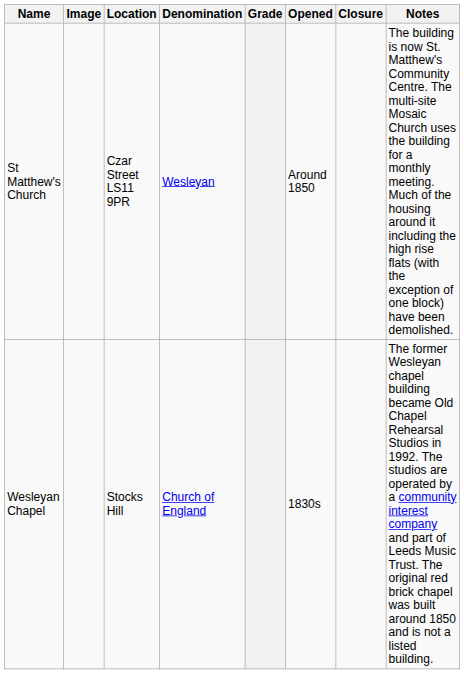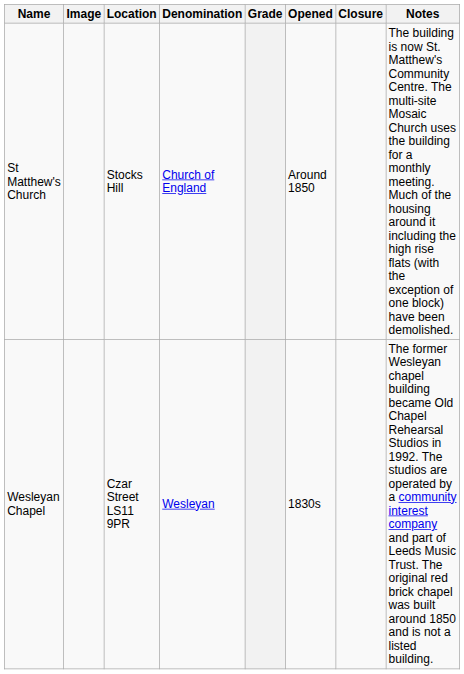 <table class="wikitable sortable">
 <tr>
 <th>Name</th>
 <th class="unsortable">Image</th>
 <th>Location</th>
 <th>Denomination</th>
 <th>Grade</th>
 <th>Opened</th>
 <th>Closure</th>
 <th class="unsortable">Notes</th>
 </tr>
 <tr>
 <td>St Matthew's Church</td>
 <td></td>
-<td>Czar Street<br>LS11 9PR</td>
-<td><a href='#'>Wesleyan</a></td>
+<td>Stocks Hill</td>
+<td><a href='#'>Church of England</a></td>
 <th></th>
 <td>Around 1850</td>
 <td></td>
 <td>The building is now St. Matthew's Community Centre. The multi-site Mosaic Church  uses the building for a monthly meeting. Much of the housing around it including the high rise flats (with the exception of one block) have been demolished.</td>
 </tr>
 <tr>
 <td>Wesleyan Chapel</td>
 <td></td>
-<td>Stocks Hill</td>
-<td><a href='#'>Church of England</a></td>
+<td>Czar Street<br>LS11 9PR</td>
+<td><a href='#'>Wesleyan</a></td>
 <th></th>
 <td>1830s</td>
 <td></td>
 <td>The former Wesleyan chapel building became Old Chapel Rehearsal Studios in 1992. The studios are operated by a <a href='#'>community interest company</a> and part of Leeds Music Trust. The original red brick chapel was built around 1850 and is not a listed building.</td>
 </tr>
 </table>
